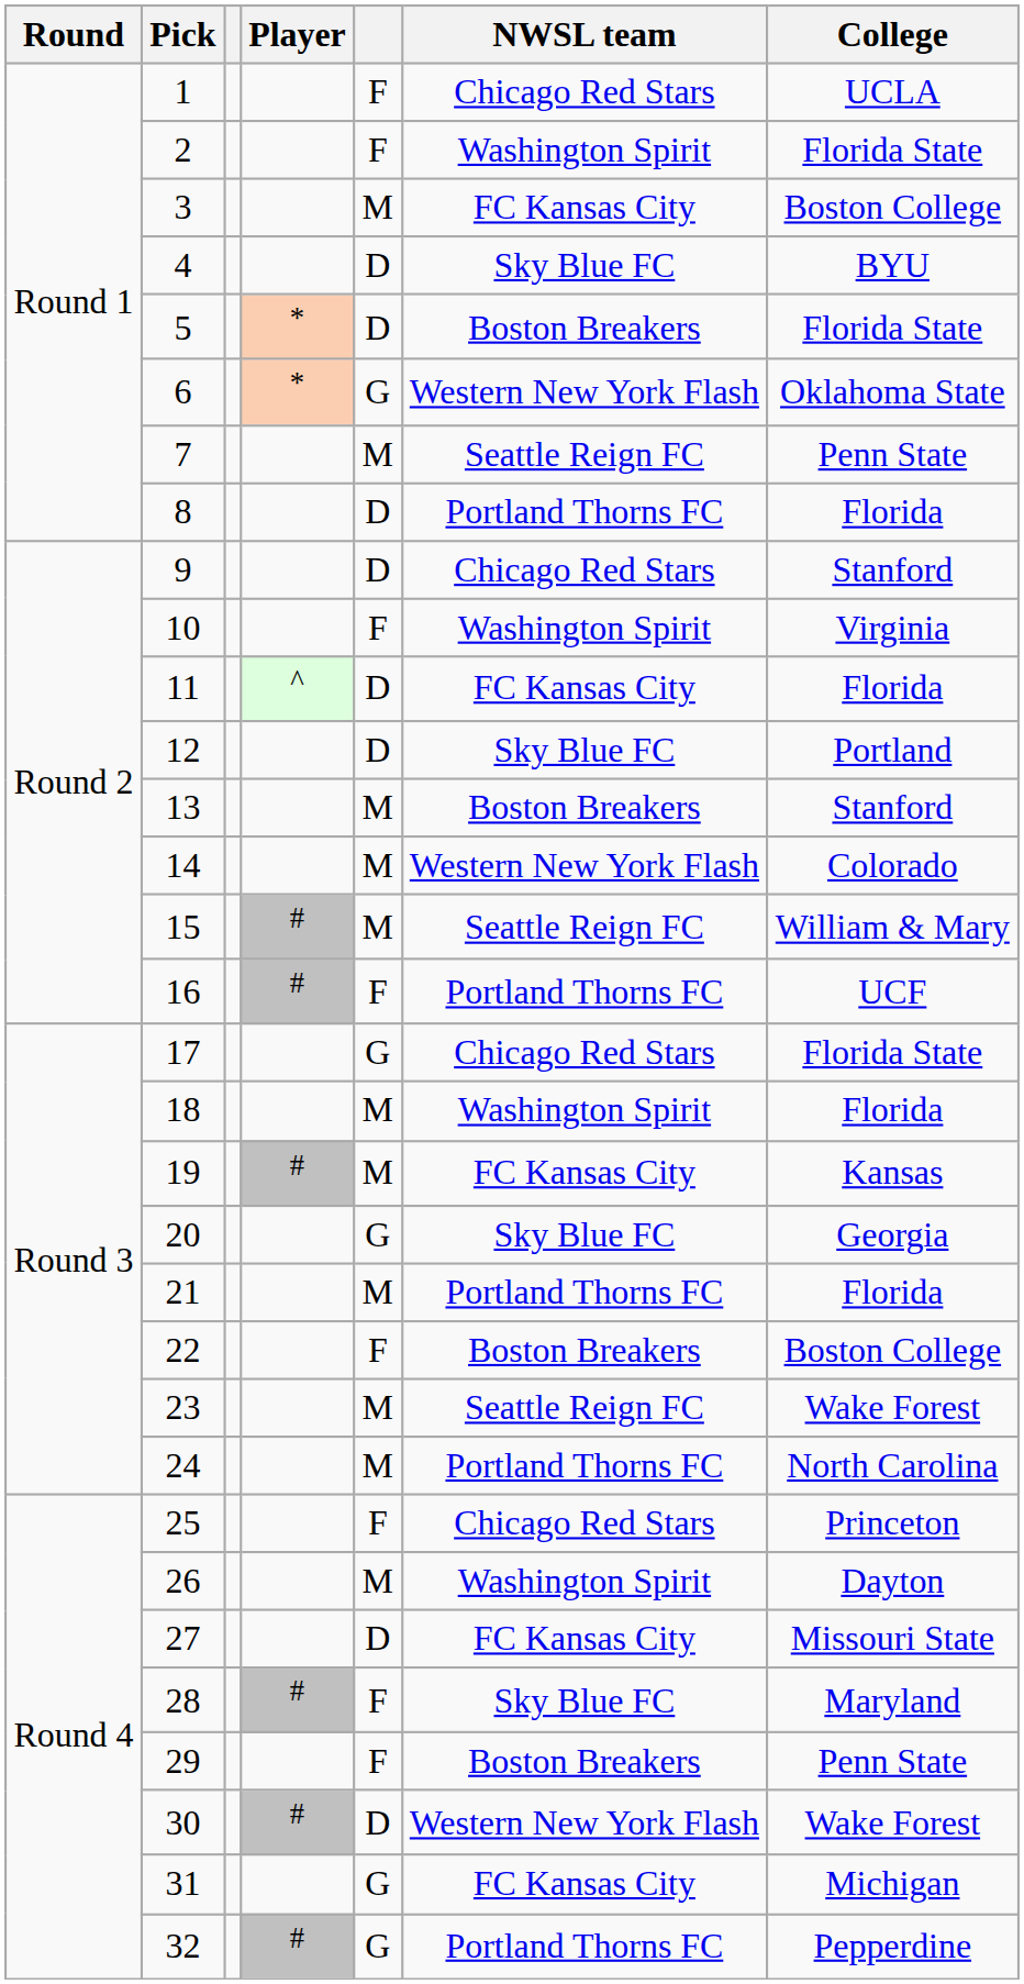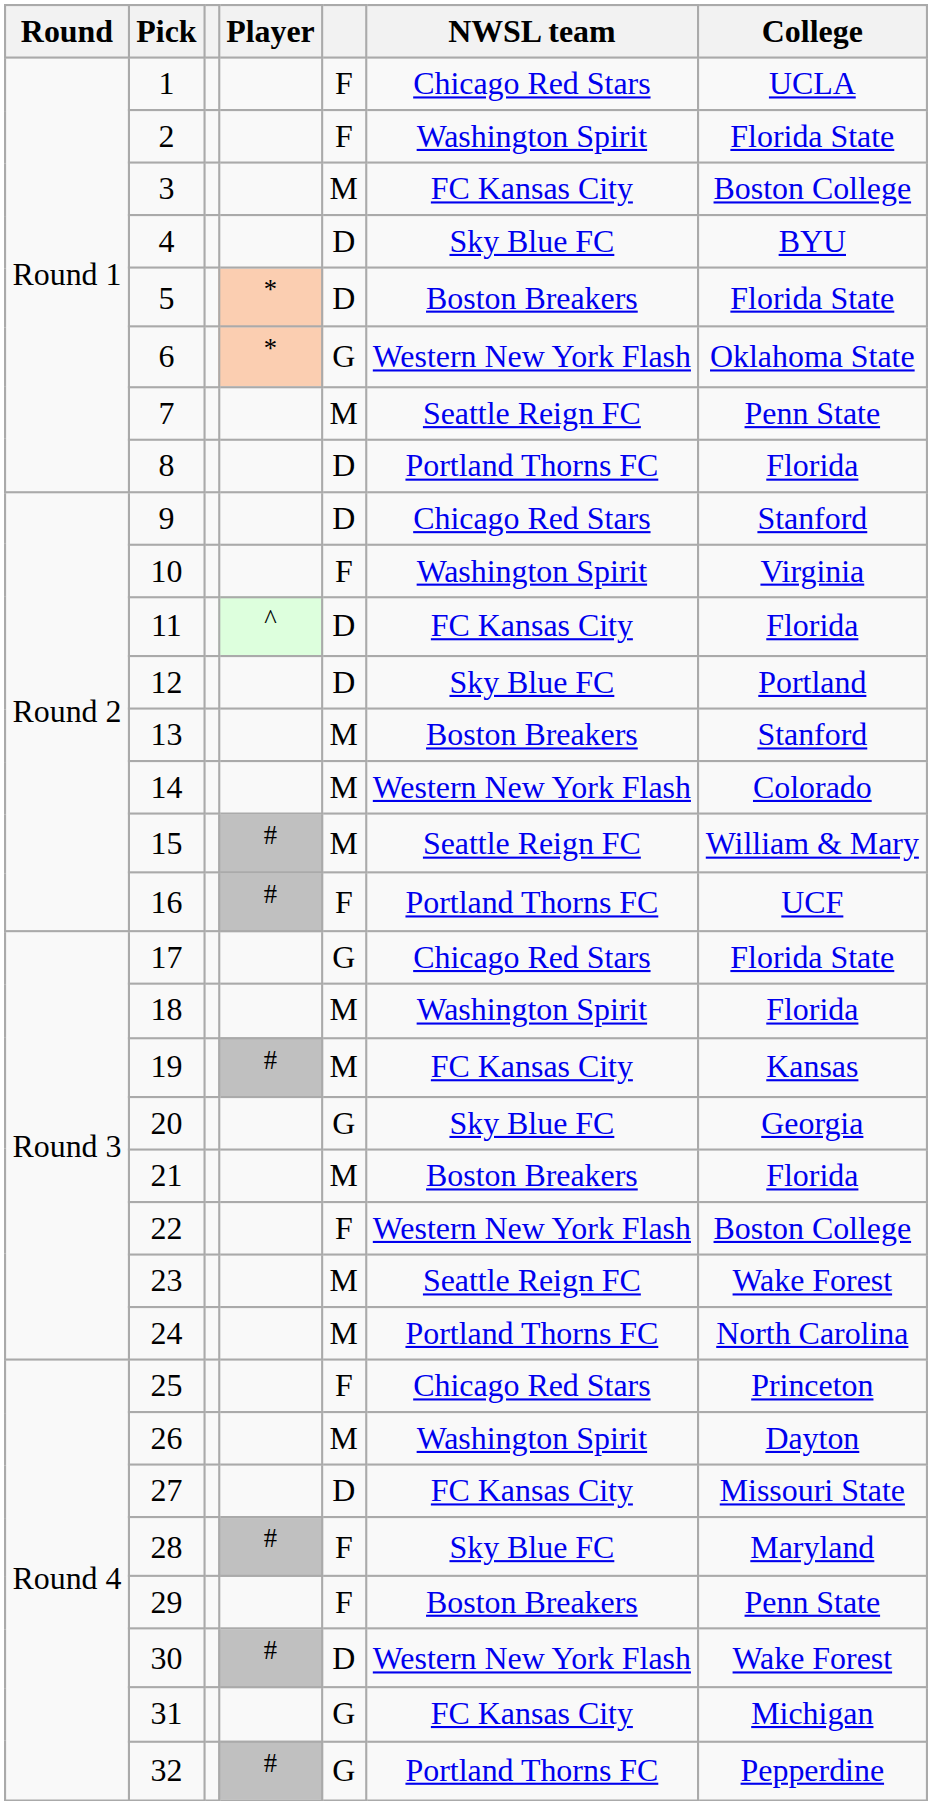 <table class="wikitable sortable" style="font-size: 95%;text-align: center;">
 <tr>
 <th>Round</th>
 <th>Pick</th>
 <th></th>
 <th>Player</th>
 <th></th>
 <th>NWSL team</th>
 <th>College</th>
 </tr>
 <tr>
 <td rowspan="8">Round 1</td>
 <td>1</td>
 <td></td>
 <td></td>
 <td>F</td>
 <td><a href='#'>Chicago Red Stars</a></td>
 <td><a href='#'>UCLA</a></td>
 </tr>
 <tr>
 <td>2</td>
 <td></td>
 <td></td>
 <td>F</td>
 <td><a href='#'>Washington Spirit</a></td>
 <td><a href='#'>Florida State</a></td>
 </tr>
 <tr>
 <td>3</td>
 <td></td>
 <td></td>
 <td>M</td>
 <td><a href='#'>FC Kansas City</a></td>
 <td><a href='#'>Boston College</a></td>
 </tr>
 <tr>
 <td>4</td>
 <td></td>
 <td></td>
 <td>D</td>
 <td><a href='#'>Sky Blue FC</a></td>
 <td><a href='#'>BYU</a></td>
 </tr>
 <tr>
 <td>5</td>
 <td></td>
 <td bgcolor="#FBCEB1"><sup>*</sup></td>
 <td>D</td>
 <td><a href='#'>Boston Breakers</a></td>
 <td><a href='#'>Florida State</a></td>
 </tr>
 <tr>
 <td>6</td>
 <td></td>
 <td bgcolor="#FBCEB1"><sup>*</sup></td>
 <td>G</td>
 <td><a href='#'>Western New York Flash</a></td>
 <td><a href='#'>Oklahoma State</a></td>
 </tr>
 <tr>
 <td>7</td>
 <td></td>
 <td></td>
 <td>M</td>
 <td><a href='#'>Seattle Reign FC</a></td>
 <td><a href='#'>Penn State</a></td>
 </tr>
 <tr>
 <td>8</td>
 <td></td>
 <td></td>
 <td>D</td>
 <td><a href='#'>Portland Thorns FC</a></td>
 <td><a href='#'>Florida</a></td>
 </tr>
 <tr>
 <td rowspan="8">Round 2</td>
 <td>9</td>
 <td></td>
 <td></td>
 <td>D</td>
 <td><a href='#'>Chicago Red Stars</a></td>
 <td><a href='#'>Stanford</a></td>
 </tr>
 <tr>
 <td>10</td>
 <td></td>
 <td></td>
 <td>F</td>
 <td><a href='#'>Washington Spirit</a></td>
 <td><a href='#'>Virginia</a></td>
 </tr>
 <tr>
 <td>11</td>
 <td></td>
 <td bgcolor="#DDFFDD"><sup>^</sup></td>
 <td>D</td>
 <td><a href='#'>FC Kansas City</a></td>
 <td><a href='#'>Florida</a></td>
 </tr>
 <tr>
 <td>12</td>
 <td></td>
 <td></td>
 <td>D</td>
 <td><a href='#'>Sky Blue FC</a></td>
 <td><a href='#'>Portland</a></td>
 </tr>
 <tr>
 <td>13</td>
 <td></td>
 <td></td>
 <td>M</td>
 <td><a href='#'>Boston Breakers</a></td>
 <td><a href='#'>Stanford</a></td>
 </tr>
 <tr>
 <td>14</td>
 <td></td>
 <td></td>
 <td>M</td>
 <td><a href='#'>Western New York Flash</a></td>
 <td><a href='#'>Colorado</a></td>
 </tr>
 <tr>
 <td>15</td>
 <td></td>
 <td bgcolor="#C0C0C0"><sup>#</sup></td>
 <td>M</td>
 <td><a href='#'>Seattle Reign FC</a></td>
 <td><a href='#'>William & Mary</a></td>
 </tr>
 <tr>
 <td>16</td>
 <td></td>
 <td bgcolor="#C0C0C0"><sup>#</sup></td>
 <td>F</td>
 <td><a href='#'>Portland Thorns FC</a></td>
 <td><a href='#'>UCF</a></td>
 </tr>
 <tr>
 <td rowspan="8">Round 3</td>
 <td>17</td>
 <td></td>
 <td></td>
 <td>G</td>
 <td><a href='#'>Chicago Red Stars</a></td>
 <td><a href='#'>Florida State</a></td>
 </tr>
 <tr>
 <td>18</td>
 <td></td>
 <td></td>
 <td>M</td>
 <td><a href='#'>Washington Spirit</a></td>
 <td><a href='#'>Florida</a></td>
 </tr>
 <tr>
 <td>19</td>
 <td></td>
 <td bgcolor="#C0C0C0"><sup>#</sup></td>
 <td>M</td>
 <td><a href='#'>FC Kansas City</a></td>
 <td><a href='#'>Kansas</a></td>
 </tr>
 <tr>
 <td>20</td>
 <td></td>
 <td></td>
 <td>G</td>
 <td><a href='#'>Sky Blue FC</a></td>
 <td><a href='#'>Georgia</a></td>
 </tr>
 <tr>
 <td>21</td>
 <td></td>
 <td></td>
 <td>M</td>
-<td><a href='#'>Portland Thorns FC</a></td>
+<td><a href='#'>Boston Breakers</a></td>
 <td><a href='#'>Florida</a></td>
 </tr>
 <tr>
 <td>22</td>
 <td></td>
 <td></td>
 <td>F</td>
-<td><a href='#'>Boston Breakers</a></td>
+<td><a href='#'>Western New York Flash</a></td>
 <td><a href='#'>Boston College</a></td>
 </tr>
 <tr>
 <td>23</td>
 <td></td>
 <td></td>
 <td>M</td>
 <td><a href='#'>Seattle Reign FC</a></td>
 <td><a href='#'>Wake Forest</a></td>
 </tr>
 <tr>
 <td>24</td>
 <td></td>
 <td></td>
 <td>M</td>
 <td><a href='#'>Portland Thorns FC</a></td>
 <td><a href='#'>North Carolina</a></td>
 </tr>
 <tr>
 <td rowspan="8">Round 4</td>
 <td>25</td>
 <td></td>
 <td></td>
 <td>F</td>
 <td><a href='#'>Chicago Red Stars</a></td>
 <td><a href='#'>Princeton</a></td>
 </tr>
 <tr>
 <td>26</td>
 <td></td>
 <td></td>
 <td>M</td>
 <td><a href='#'>Washington Spirit</a></td>
 <td><a href='#'>Dayton</a></td>
 </tr>
 <tr>
 <td>27</td>
 <td></td>
 <td></td>
 <td>D</td>
 <td><a href='#'>FC Kansas City</a></td>
 <td><a href='#'>Missouri State</a></td>
 </tr>
 <tr>
 <td>28</td>
 <td></td>
 <td bgcolor="#C0C0C0"><sup>#</sup></td>
 <td>F</td>
 <td><a href='#'>Sky Blue FC</a></td>
 <td><a href='#'>Maryland</a></td>
 </tr>
 <tr>
 <td>29</td>
 <td></td>
 <td></td>
 <td>F</td>
 <td><a href='#'>Boston Breakers</a></td>
 <td><a href='#'>Penn State</a></td>
 </tr>
 <tr>
 <td>30</td>
 <td></td>
 <td bgcolor="#C0C0C0"><sup>#</sup></td>
 <td>D</td>
 <td><a href='#'>Western New York Flash</a></td>
 <td><a href='#'>Wake Forest</a></td>
 </tr>
 <tr>
 <td>31</td>
 <td></td>
 <td></td>
 <td>G</td>
 <td><a href='#'>FC Kansas City</a></td>
 <td><a href='#'>Michigan</a></td>
 </tr>
 <tr>
 <td>32</td>
 <td></td>
 <td bgcolor="#C0C0C0"><sup>#</sup></td>
 <td>G</td>
 <td><a href='#'>Portland Thorns FC</a></td>
 <td><a href='#'>Pepperdine</a></td>
 </tr>
 </table>
